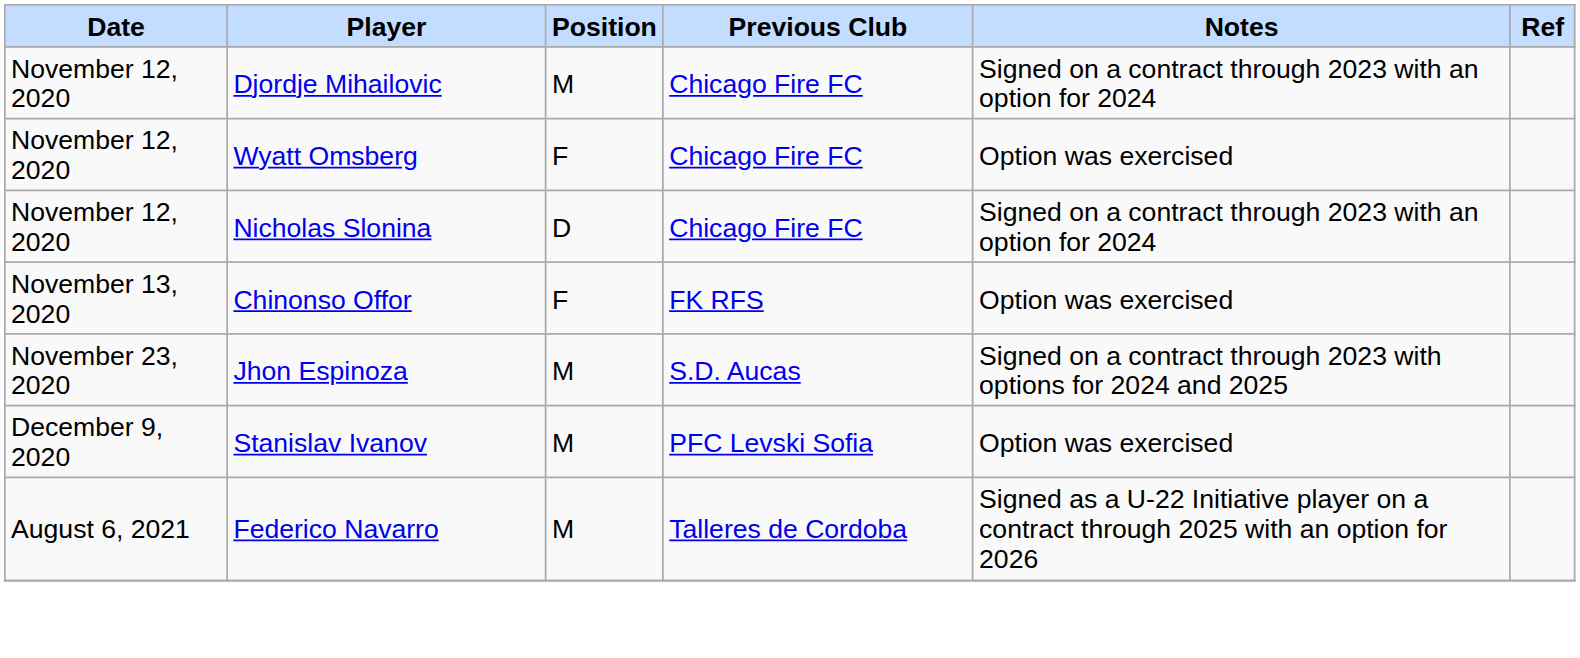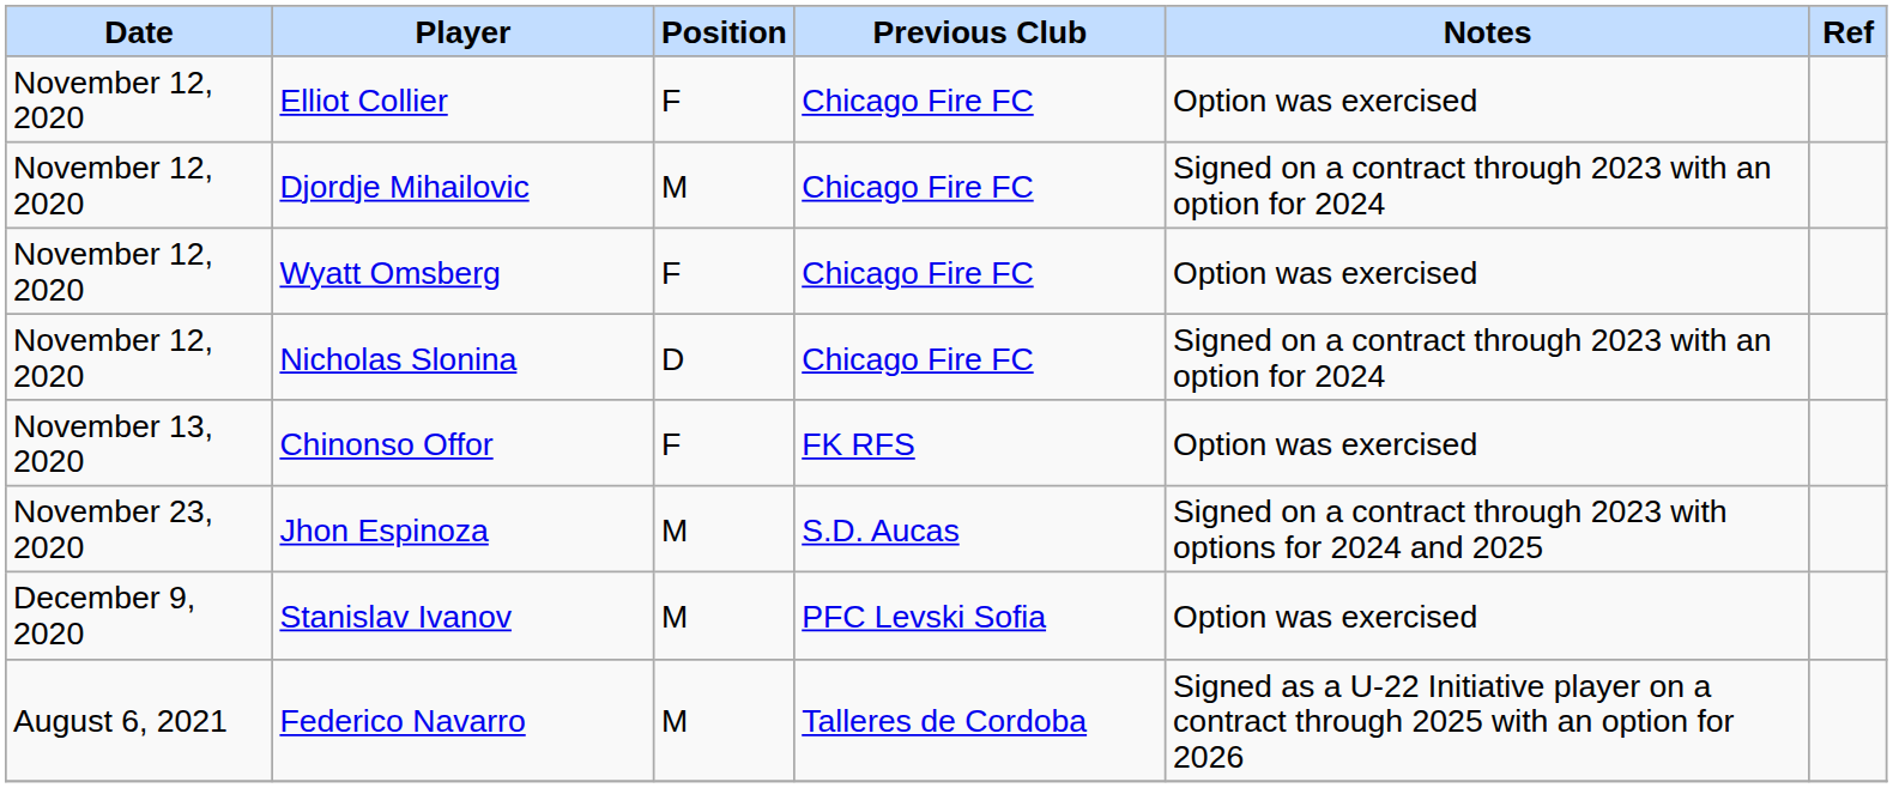 <table class="wikitable" style="text-align:left; font-size:95%;">
 <tr>
 <th style="background:#c2ddff; width:120px;">Date</th>
 <th style="background:#c2ddff; width:175px;">Player</th>
 <th style="background:#c2ddff; width:50px;">Position</th>
 <th style="background:#c2ddff; width:170px;">Previous Club</th>
 <th style="background:#c2ddff; width:300px;">Notes</th>
 <th style="background:#c2ddff; width:30px;">Ref</th>
+</tr>
+<tr>
+<td>November 12, 2020</td>
+<td> <a href='#'>Elliot Collier</a></td>
+<td>F</td>
+<td> <a href='#'>Chicago Fire FC</a></td>
+<td>Option was exercised</td>
+<td></td>
 </tr>
 <tr>
 <td>November 12, 2020</td>
 <td> <a href='#'>Djordje Mihailovic</a></td>
 <td>M</td>
 <td> <a href='#'>Chicago Fire FC</a></td>
 <td>Signed on a contract through 2023 with an option for 2024</td>
 <td></td>
 </tr>
 <tr>
 <td>November 12, 2020</td>
 <td> <a href='#'>Wyatt Omsberg</a></td>
 <td>F</td>
 <td> <a href='#'>Chicago Fire FC</a></td>
 <td>Option was exercised</td>
 <td></td>
 </tr>
 <tr>
 <td>November 12, 2020</td>
 <td> <a href='#'>Nicholas Slonina</a></td>
 <td>D</td>
 <td> <a href='#'>Chicago Fire FC</a></td>
 <td>Signed on a contract through 2023 with an option for 2024</td>
 <td></td>
 </tr>
 <tr>
 <td>November 13, 2020</td>
 <td> <a href='#'>Chinonso Offor</a></td>
 <td>F</td>
 <td> <a href='#'>FK RFS</a></td>
 <td>Option was exercised</td>
 <td></td>
 </tr>
 <tr>
 <td>November 23, 2020</td>
 <td> <a href='#'>Jhon Espinoza</a></td>
 <td>M</td>
 <td> <a href='#'>S.D. Aucas</a></td>
 <td>Signed on a contract through 2023 with options for 2024 and 2025</td>
 <td></td>
 </tr>
 <tr>
 <td>December 9, 2020</td>
 <td> <a href='#'>Stanislav Ivanov</a></td>
 <td>M</td>
 <td> <a href='#'>PFC Levski Sofia</a></td>
 <td>Option was exercised</td>
 <td></td>
 </tr>
 <tr>
 <td>August 6, 2021</td>
 <td> <a href='#'>Federico Navarro</a></td>
 <td>M</td>
 <td> <a href='#'>Talleres de Cordoba</a></td>
 <td>Signed as a U-22 Initiative player on a contract through 2025 with an option for 2026</td>
 <td></td>
 </tr>
 <tr>
 </tr>
 </table>
